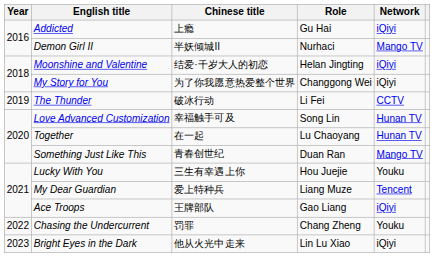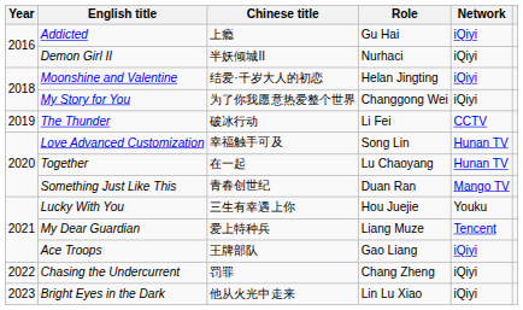 <table class="wikitable sortable">
 <tr>
 <th>Year</th>
 <th>English title</th>
 <th>Chinese title</th>
 <th>Role</th>
 <th>Network</th>
 <th ! class="unsortable"></th>
 </tr>
 <tr>
 <td rowspan=2>2016</td>
 <td><em><a href='#'>Addicted</a></em></td>
 <td>上瘾</td>
 <td>Gu Hai</td>
 <td><a href='#'>iQiyi</a></td>
 <td></td>
 </tr>
 <tr>
 <td><em>Demon Girl II</em></td>
 <td>半妖倾城II</td>
 <td>Nurhaci</td>
-<td><a href='#'>Mango TV</a></td>
+<td>iQiyi</td>
 <td></td>
 </tr>
 <tr>
 <td rowspan=2>2018</td>
 <td><em><a href='#'>Moonshine and Valentine</a></em></td>
 <td>结爱·千岁大人的初恋</td>
 <td>Helan Jingting</td>
 <td><a href='#'>iQiyi</a></td>
 <td></td>
 </tr>
 <tr>
 <td><em><a href='#'>My Story for You</a></em></td>
 <td>为了你我愿意热爱整个世界</td>
 <td>Changgong Wei</td>
 <td>iQiyi</td>
 <td></td>
 </tr>
 <tr>
 <td rowspan="1">2019</td>
 <td><em><a href='#'>The Thunder</a></em></td>
 <td>破冰行动</td>
 <td>Li Fei</td>
 <td><a href='#'>CCTV</a></td>
 <td></td>
 </tr>
 <tr>
 <td rowspan=3>2020</td>
 <td><em><a href='#'>Love Advanced  Customization</a></em></td>
 <td>幸福触手可及</td>
 <td>Song Lin</td>
 <td><a href='#'>Hunan TV</a></td>
 <td></td>
 </tr>
 <tr>
 <td><em>Together</em></td>
 <td>在一起</td>
 <td>Lu Chaoyang</td>
 <td><a href='#'>Hunan TV</a></td>
 <td></td>
 </tr>
 <tr>
 <td><em>Something Just Like This</em></td>
 <td>青春创世纪</td>
 <td>Duan Ran</td>
 <td><a href='#'>Mango TV</a></td>
 <td></td>
 </tr>
 <tr>
 <td rowspan="3">2021</td>
 <td><em>Lucky With You</em></td>
 <td>三生有幸遇上你</td>
 <td>Hou Juejie</td>
 <td>Youku</td>
 <td></td>
 </tr>
 <tr>
 <td><em>My Dear Guardian</em></td>
 <td>爱上特种兵</td>
 <td>Liang Muze</td>
 <td><a href='#'>Tencent</a></td>
 <td></td>
 </tr>
 <tr>
 <td><em>Ace Troops</em></td>
 <td>王牌部队</td>
 <td>Gao Liang</td>
 <td><a href='#'>iQiyi</a></td>
 <td></td>
 </tr>
 <tr>
 <td>2022</td>
 <td><em>Chasing the Undercurrent</em></td>
 <td>罚罪</td>
 <td>Chang Zheng</td>
-<td>Youku</td>
+<td>iQiyi</td>
 <td></td>
 </tr>
 <tr>
 <td>2023</td>
 <td><em>Bright Eyes in the Dark</em></td>
 <td>他从火光中走来</td>
 <td>Lin Lu Xiao</td>
 <td>iQiyi</td>
 <td></td>
 </tr>
 </table>
